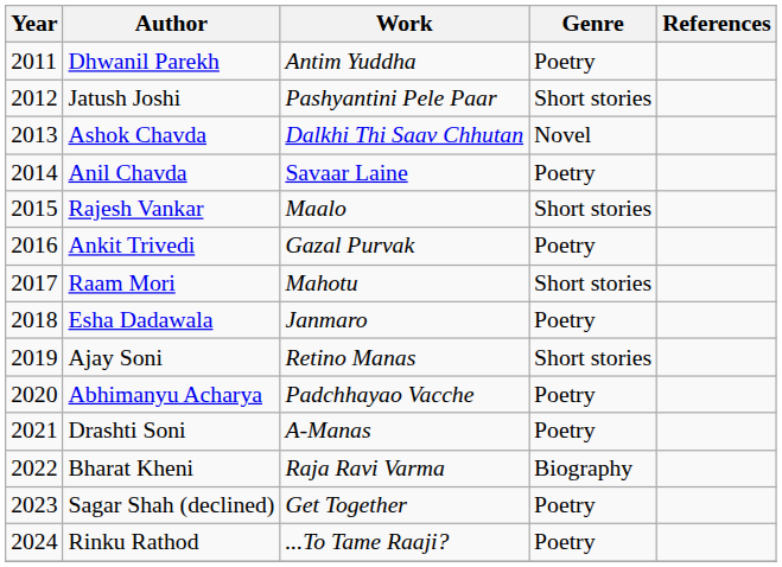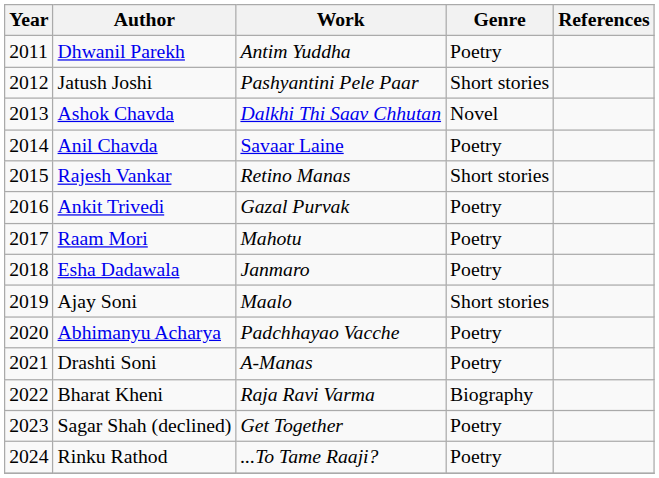 <table class="wikitable">
 <tr>
 <th>Year</th>
 <th>Author</th>
 <th>Work</th>
 <th>Genre</th>
 <th>References</th>
 </tr>
 <tr>
 <td>2011</td>
 <td><a href='#'>Dhwanil Parekh</a></td>
 <td><em>Antim Yuddha</em></td>
 <td>Poetry</td>
 <td></td>
 </tr>
 <tr>
 <td>2012</td>
 <td>Jatush Joshi</td>
 <td><em>Pashyantini Pele Paar</em></td>
 <td>Short stories</td>
 <td></td>
 </tr>
 <tr>
 <td>2013</td>
 <td><a href='#'>Ashok Chavda</a></td>
 <td><em><a href='#'>Dalkhi Thi Saav Chhutan</a></em></td>
 <td>Novel</td>
 <td></td>
 </tr>
 <tr>
 <td>2014</td>
 <td><a href='#'>Anil Chavda</a></td>
 <td><a href='#'>Savaar Laine</a></td>
 <td>Poetry</td>
 <td></td>
 </tr>
 <tr>
 <td>2015</td>
 <td><a href='#'>Rajesh Vankar</a></td>
-<td><em>Maalo</em></td>
+<td><em>Retino Manas</em></td>
 <td>Short stories</td>
 <td></td>
 </tr>
 <tr>
 <td>2016</td>
 <td><a href='#'>Ankit Trivedi</a></td>
 <td><em>Gazal Purvak</em></td>
 <td>Poetry</td>
 <td></td>
 </tr>
 <tr>
 <td>2017</td>
 <td><a href='#'>Raam Mori</a></td>
 <td><em>Mahotu</em></td>
-<td>Short stories</td>
+<td>Poetry</td>
 <td></td>
 </tr>
 <tr>
 <td>2018</td>
 <td><a href='#'>Esha Dadawala</a></td>
 <td><em>Janmaro</em></td>
 <td>Poetry</td>
 <td></td>
 </tr>
 <tr>
 <td>2019</td>
 <td>Ajay Soni</td>
-<td><em>Retino Manas</em></td>
+<td><em>Maalo</em></td>
 <td>Short stories</td>
 <td></td>
 </tr>
 <tr>
 <td>2020</td>
 <td><a href='#'>Abhimanyu Acharya</a></td>
 <td><em>Padchhayao Vacche</em></td>
 <td>Poetry</td>
 <td></td>
 </tr>
 <tr>
 <td>2021</td>
 <td>Drashti Soni</td>
 <td><em>A-Manas</em></td>
 <td>Poetry</td>
 <td></td>
 </tr>
 <tr>
 <td>2022</td>
 <td>Bharat Kheni</td>
 <td><em>Raja Ravi Varma</em></td>
 <td>Biography</td>
 <td></td>
 </tr>
 <tr>
 <td>2023</td>
 <td>Sagar Shah (declined)</td>
 <td><em>Get Together</em></td>
 <td>Poetry</td>
 <td></td>
 </tr>
 <tr>
 <td>2024</td>
 <td>Rinku Rathod</td>
 <td><em>...To Tame Raaji?</em></td>
 <td>Poetry</td>
 <td></td>
 </tr>
 <tr>
 </tr>
 </table>
